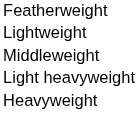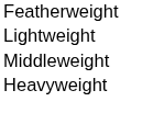 <table>
 <tr>
 <td>Featherweight<br></td>
 <td></td>
 <td></td>
 <td></td>
 </tr>
 <tr>
 <td>Lightweight<br></td>
 <td></td>
 <td></td>
 <td></td>
 </tr>
 <tr>
 <td>Middleweight<br></td>
 <td></td>
 <td></td>
 <td></td>
 </tr>
 <tr>
-<td>Light heavyweight<br></td>
-<td></td>
-<td></td>
-<td></td>
-</tr>
-<tr>
 <td rowspan=2>Heavyweight<br></td>
 <td rowspan=2></td>
 <td rowspan=2></td>
 <td></td>
 </tr>
 <tr>
 <td></td>
 </tr>
 </table>
